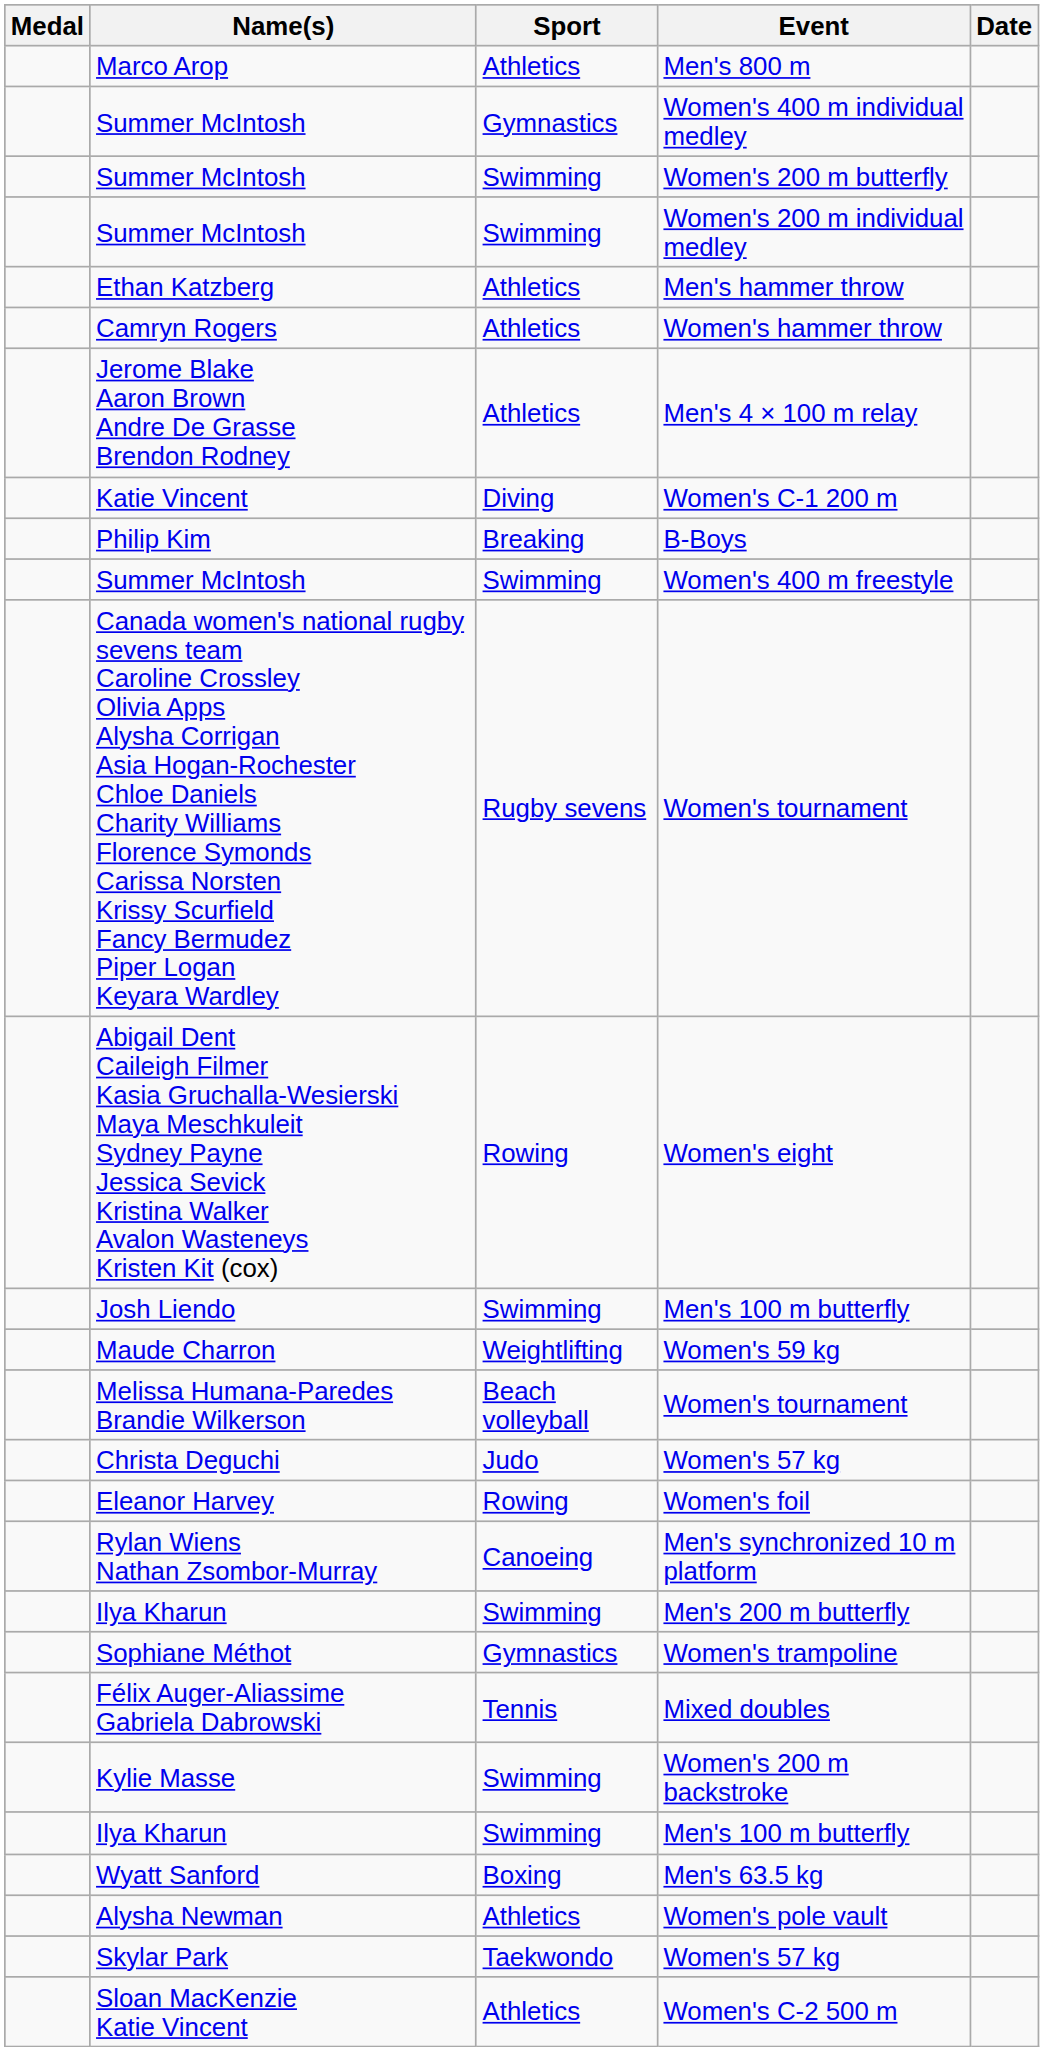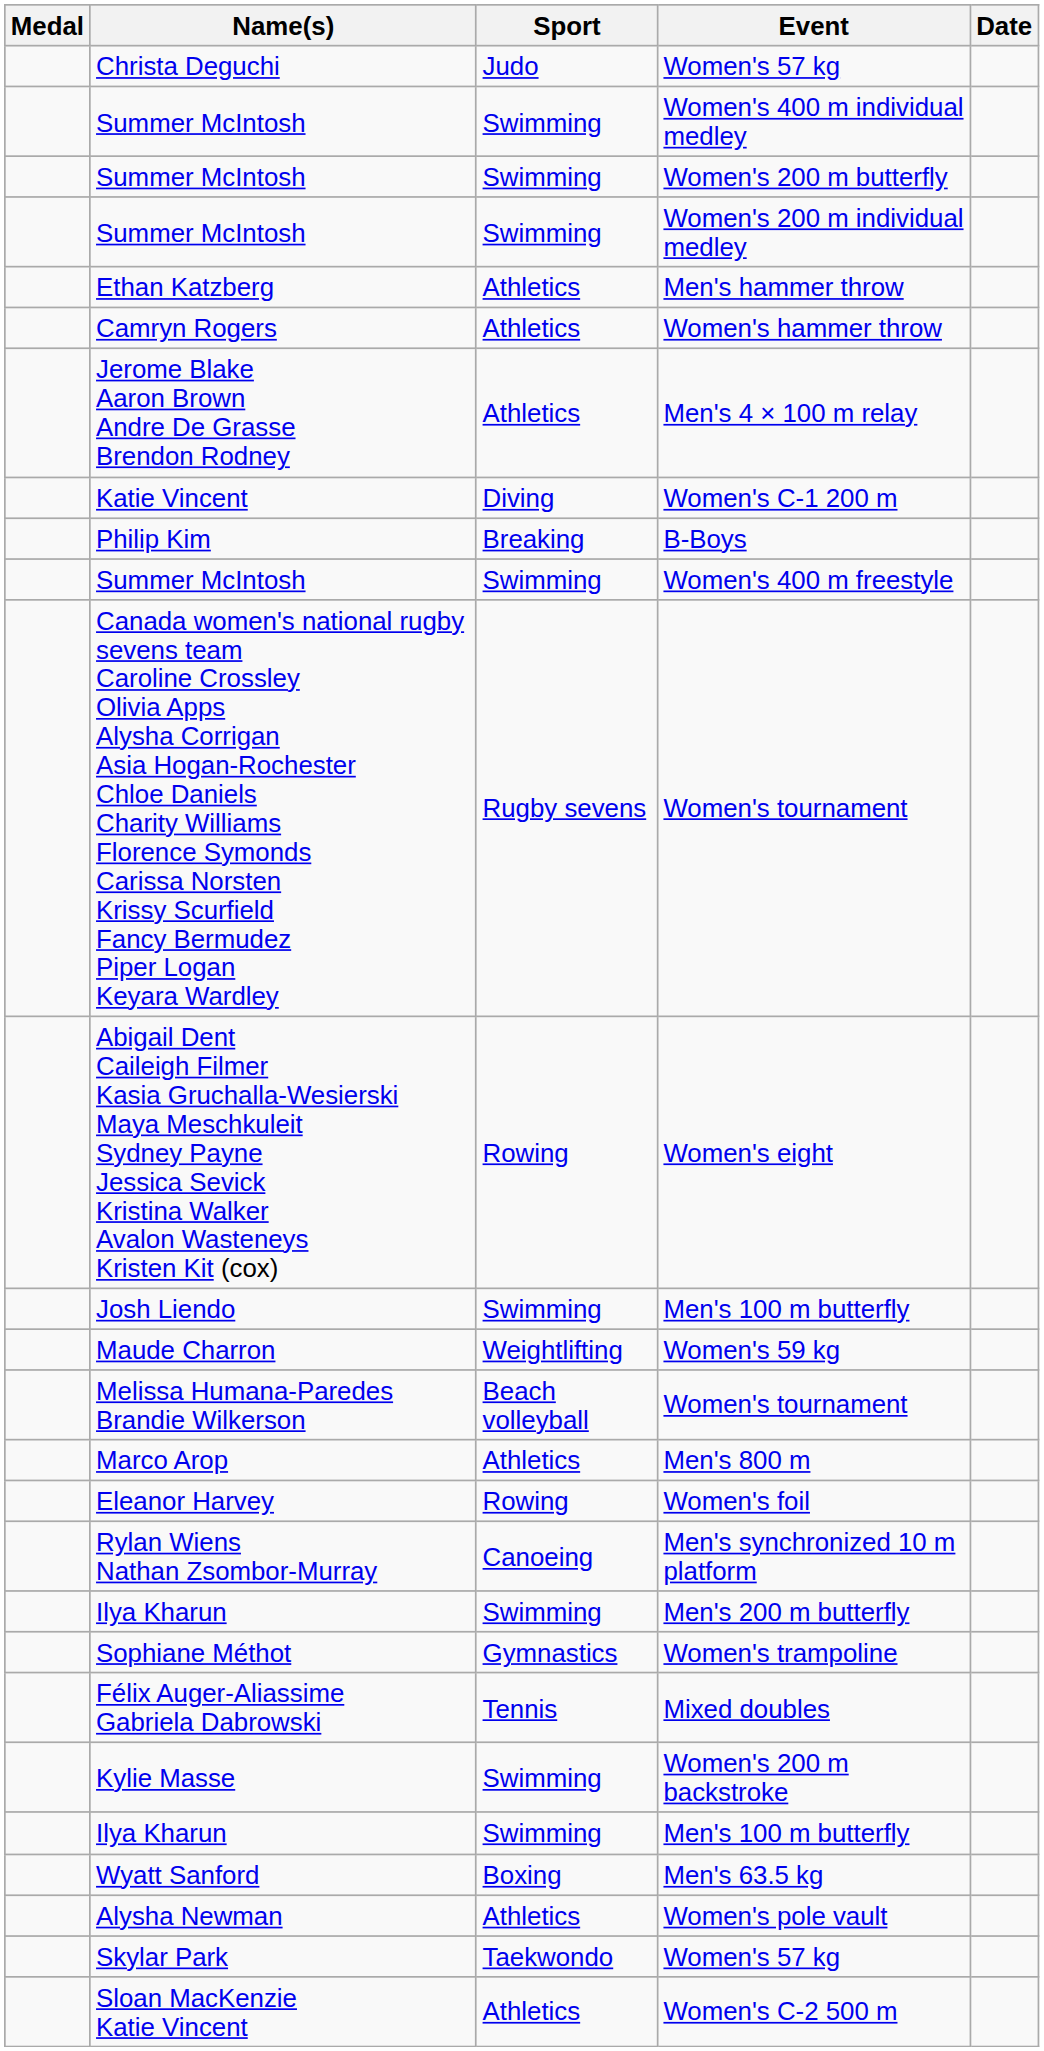 <table class="wikitable sortable" style="font-size: 95%;">
 <tr>
 <th>Medal</th>
 <th>Name(s)</th>
 <th>Sport</th>
 <th>Event</th>
 <th>Date</th>
 </tr>
 <tr>
 <td></td>
-<td><a href='#'>Marco Arop</a><br></td>
-<td><a href='#'>Athletics</a></td>
-<td><a href='#'>Men's 800 m</a></td>
+<td><a href='#'>Christa Deguchi</a></td>
+<td><a href='#'>Judo</a></td>
+<td><a href='#'>Women's 57 kg</a></td>
 <td></td>
 </tr>
 <tr>
 <td></td>
 <td><a href='#'>Summer McIntosh</a></td>
-<td><a href='#'>Gymnastics</a></td>
+<td><a href='#'>Swimming</a></td>
 <td><a href='#'>Women's 400 m individual medley</a></td>
 <td></td>
 </tr>
 <tr>
 <td></td>
 <td><a href='#'>Summer McIntosh</a></td>
 <td><a href='#'>Swimming</a></td>
 <td><a href='#'>Women's 200 m butterfly</a></td>
 <td></td>
 </tr>
 <tr>
 <td></td>
 <td><a href='#'>Summer McIntosh</a></td>
 <td><a href='#'>Swimming</a></td>
 <td><a href='#'>Women's 200 m individual medley</a></td>
 <td></td>
 </tr>
 <tr>
 <td></td>
 <td><a href='#'>Ethan Katzberg</a></td>
 <td><a href='#'>Athletics</a></td>
 <td><a href='#'>Men's hammer throw</a></td>
 <td></td>
 </tr>
 <tr>
 <td></td>
 <td><a href='#'>Camryn Rogers</a></td>
 <td><a href='#'>Athletics</a></td>
 <td><a href='#'>Women's hammer throw</a></td>
 <td></td>
 </tr>
 <tr>
 <td></td>
 <td><a href='#'>Jerome Blake</a><br><a href='#'>Aaron Brown</a><br><a href='#'>Andre De Grasse</a><br><a href='#'>Brendon Rodney</a></td>
 <td><a href='#'>Athletics</a></td>
 <td><a href='#'>Men's 4 × 100 m relay</a></td>
 <td></td>
 </tr>
 <tr>
 <td></td>
 <td><a href='#'>Katie Vincent</a></td>
 <td><a href='#'>Diving</a></td>
 <td><a href='#'>Women's C-1 200 m</a></td>
 <td></td>
 </tr>
 <tr>
 <td></td>
 <td><a href='#'>Philip Kim</a></td>
 <td><a href='#'>Breaking</a></td>
 <td><a href='#'>B-Boys</a></td>
 <td></td>
 </tr>
 <tr>
 <td></td>
 <td><a href='#'>Summer McIntosh</a></td>
 <td><a href='#'>Swimming</a></td>
 <td><a href='#'>Women's 400 m freestyle</a></td>
 <td></td>
 </tr>
 <tr>
 <td></td>
 <td><a href='#'>Canada women's national rugby sevens team</a><br><a href='#'>Caroline Crossley</a><br><a href='#'>Olivia Apps</a><br><a href='#'>Alysha Corrigan</a><br><a href='#'>Asia Hogan-Rochester</a><br><a href='#'>Chloe Daniels</a><br><a href='#'>Charity Williams</a><br><a href='#'>Florence Symonds</a><br><a href='#'>Carissa Norsten</a><br><a href='#'>Krissy Scurfield</a><br><a href='#'>Fancy Bermudez</a><br><a href='#'>Piper Logan</a><br><a href='#'>Keyara Wardley</a></td>
 <td><a href='#'>Rugby sevens</a></td>
 <td><a href='#'>Women's tournament</a></td>
 <td></td>
 </tr>
 <tr>
 <td></td>
 <td><a href='#'>Abigail Dent</a><br><a href='#'>Caileigh Filmer</a><br><a href='#'>Kasia Gruchalla-Wesierski</a><br><a href='#'>Maya Meschkuleit</a><br><a href='#'>Sydney Payne</a><br><a href='#'>Jessica Sevick</a><br><a href='#'>Kristina Walker</a><br><a href='#'>Avalon Wasteneys</a><br><a href='#'>Kristen Kit</a> (cox)</td>
 <td><a href='#'>Rowing</a></td>
 <td><a href='#'>Women's eight</a></td>
 <td></td>
 </tr>
 <tr>
 <td></td>
 <td><a href='#'>Josh Liendo</a></td>
 <td><a href='#'>Swimming</a></td>
 <td><a href='#'>Men's 100 m butterfly</a></td>
 <td></td>
 </tr>
 <tr>
 <td></td>
 <td><a href='#'>Maude Charron</a></td>
 <td><a href='#'>Weightlifting</a></td>
 <td><a href='#'>Women's 59 kg</a></td>
 <td></td>
 </tr>
 <tr>
 <td></td>
 <td><a href='#'>Melissa Humana-Paredes</a><br><a href='#'>Brandie Wilkerson</a></td>
 <td><a href='#'>Beach volleyball</a></td>
 <td><a href='#'>Women's tournament</a></td>
 <td></td>
 </tr>
 <tr>
 <td></td>
-<td><a href='#'>Christa Deguchi</a></td>
-<td><a href='#'>Judo</a></td>
-<td><a href='#'>Women's 57 kg</a></td>
+<td><a href='#'>Marco Arop</a><br></td>
+<td><a href='#'>Athletics</a></td>
+<td><a href='#'>Men's 800 m</a></td>
 <td></td>
 </tr>
 <tr>
 <td></td>
 <td><a href='#'>Eleanor Harvey</a></td>
 <td><a href='#'>Rowing</a></td>
 <td><a href='#'>Women's foil</a></td>
 <td></td>
 </tr>
 <tr>
 <td></td>
 <td><a href='#'>Rylan Wiens</a><br><a href='#'>Nathan Zsombor-Murray</a></td>
 <td><a href='#'>Canoeing</a></td>
 <td><a href='#'>Men's synchronized 10 m platform</a></td>
 <td></td>
 </tr>
 <tr>
 <td></td>
 <td><a href='#'>Ilya Kharun</a></td>
 <td><a href='#'>Swimming</a></td>
 <td><a href='#'>Men's 200 m butterfly</a></td>
 <td></td>
 </tr>
 <tr>
 <td></td>
 <td><a href='#'>Sophiane Méthot</a></td>
 <td><a href='#'>Gymnastics</a></td>
 <td><a href='#'>Women's trampoline</a></td>
 <td></td>
 </tr>
 <tr>
 <td></td>
 <td><a href='#'>Félix Auger-Aliassime</a><br><a href='#'>Gabriela Dabrowski</a></td>
 <td><a href='#'>Tennis</a></td>
 <td><a href='#'>Mixed doubles</a></td>
 <td></td>
 </tr>
 <tr>
 <td></td>
 <td><a href='#'>Kylie Masse</a></td>
 <td><a href='#'>Swimming</a></td>
 <td><a href='#'>Women's 200 m backstroke</a></td>
 <td></td>
 </tr>
 <tr>
 <td></td>
 <td><a href='#'>Ilya Kharun</a></td>
 <td><a href='#'>Swimming</a></td>
 <td><a href='#'>Men's 100 m butterfly</a></td>
 <td></td>
 </tr>
 <tr>
 <td></td>
 <td><a href='#'>Wyatt Sanford</a></td>
 <td><a href='#'>Boxing</a></td>
 <td><a href='#'>Men's 63.5 kg</a></td>
 <td></td>
 </tr>
 <tr>
 <td></td>
 <td><a href='#'>Alysha Newman</a></td>
 <td><a href='#'>Athletics</a></td>
 <td><a href='#'>Women's pole vault</a></td>
 <td></td>
 </tr>
 <tr>
 <td></td>
 <td><a href='#'>Skylar Park</a></td>
 <td><a href='#'>Taekwondo</a></td>
 <td><a href='#'>Women's 57 kg</a></td>
 <td></td>
 </tr>
 <tr>
 <td></td>
 <td><a href='#'>Sloan MacKenzie</a><br><a href='#'>Katie Vincent</a></td>
 <td><a href='#'>Athletics</a></td>
 <td><a href='#'>Women's C-2 500 m</a></td>
 <td></td>
 </tr>
 </table>
